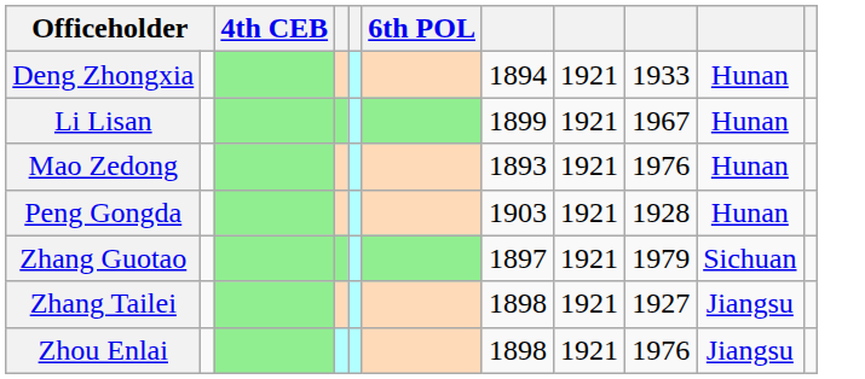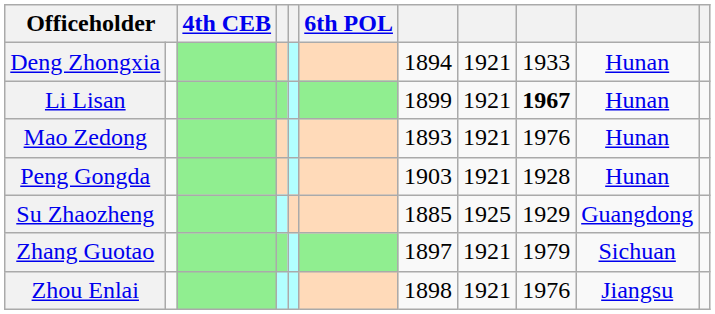 <table class="wikitable sortable" style=text-align:center>
 <tr>
 <th scope=col colspan="2">Officeholder</th>
 <th scope=col><a href='#'>4th CEB</a></th>
 <th scope=col></th>
 <th scope=col></th>
 <th scope=col><a href='#'>6th POL</a></th>
 <th scope=col></th>
 <th scope=col></th>
 <th scope=col></th>
 <th scope=col></th>
 <th scope=col class="unsortable"></th>
 </tr>
 <tr>
 <th align="center" scope="row" style="font-weight:normal;"><a href='#'>Deng Zhongxia</a></th>
 <td></td>
 <td bgcolor = LightGreen></td>
 <td bgcolor = PeachPuff></td>
 <td bgcolor = #B2FFFF></td>
 <td bgcolor = PeachPuff></td>
 <td>1894</td>
 <td>1921</td>
 <td>1933</td>
 <td><a href='#'>Hunan</a></td>
 <td></td>
 </tr>
 <tr>
 <th align="center" scope="row" style="font-weight:normal;"><a href='#'>Li Lisan</a></th>
 <td></td>
 <td bgcolor = LightGreen></td>
 <td bgcolor = LightGreen></td>
 <td bgcolor = #B2FFFF></td>
 <td bgcolor = LightGreen></td>
 <td>1899</td>
 <td>1921</td>
-<td>1967</td>
+<td><strong>1967</strong></td>
 <td><a href='#'>Hunan</a></td>
 <td></td>
 </tr>
 <tr>
 <th align="center" scope="row" style="font-weight:normal;"><a href='#'>Mao Zedong</a></th>
 <td></td>
 <td bgcolor = LightGreen></td>
 <td bgcolor = PeachPuff></td>
 <td bgcolor = #B2FFFF></td>
 <td bgcolor = PeachPuff></td>
 <td>1893</td>
 <td>1921</td>
 <td>1976</td>
 <td><a href='#'>Hunan</a></td>
 <td></td>
 </tr>
 <tr>
 <th align="center" scope="row" style="font-weight:normal;"><a href='#'>Peng Gongda</a></th>
 <td></td>
 <td bgcolor = LightGreen></td>
 <td bgcolor = PeachPuff></td>
 <td bgcolor = #B2FFFF></td>
 <td bgcolor = PeachPuff></td>
 <td>1903</td>
 <td>1921</td>
 <td>1928</td>
 <td><a href='#'>Hunan</a></td>
 <td></td>
 </tr>
 <tr>
+<th align="center" scope="row" style="font-weight:normal;"><a href='#'>Su Zhaozheng</a></th>
+<td></td>
+<td bgcolor = LightGreen></td>
+<td bgcolor = #B2FFFF></td>
+<td bgcolor = PeachPuff></td>
+<td bgcolor = PeachPuff></td>
+<td>1885</td>
+<td>1925</td>
+<td>1929</td>
+<td><a href='#'>Guangdong</a></td>
+<td></td>
+</tr>
+<tr>
 <th align="center" scope="row" style="font-weight:normal;"><a href='#'>Zhang Guotao</a></th>
 <td></td>
 <td bgcolor = LightGreen></td>
 <td bgcolor = LightGreen></td>
 <td bgcolor = #B2FFFF></td>
 <td bgcolor = LightGreen></td>
 <td>1897</td>
 <td>1921</td>
 <td>1979</td>
 <td><a href='#'>Sichuan</a></td>
-<td></td>
-</tr>
-<tr>
-<th align="center" scope="row" style="font-weight:normal;"><a href='#'>Zhang Tailei</a></th>
-<td></td>
-<td bgcolor = LightGreen></td>
-<td bgcolor = PeachPuff></td>
-<td bgcolor = #B2FFFF></td>
-<td bgcolor = PeachPuff></td>
-<td>1898</td>
-<td>1921</td>
-<td>1927</td>
-<td><a href='#'>Jiangsu</a></td>
 <td></td>
 </tr>
 <tr>
 <th align="center" scope="row" style="font-weight:normal;"><a href='#'>Zhou Enlai</a></th>
 <td></td>
 <td bgcolor = LightGreen></td>
 <td bgcolor = #B2FFFF></td>
 <td bgcolor = #B2FFFF></td>
 <td bgcolor = PeachPuff></td>
 <td>1898</td>
 <td>1921</td>
 <td>1976</td>
 <td><a href='#'>Jiangsu</a></td>
 <td></td>
 </tr>
 </table>
